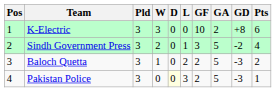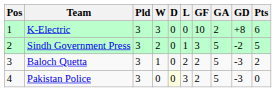 <table class="wikitable">
 <tr>
 <th>Pos</th>
 <th>Team</th>
 <th>Pld</th>
 <th>W</th>
 <th>D</th>
 <th>L</th>
 <th>GF</th>
 <th>GA</th>
 <th>GD</th>
 <th>Pts</th>
 </tr>
 <tr style="background:#bfc">
 <td>1</td>
 <td><a href='#'>K-Electric</a></td>
 <td>3</td>
 <td>3</td>
 <td>0</td>
 <td>0</td>
 <td>10</td>
 <td>2</td>
 <td>+8</td>
 <td>6</td>
 </tr>
 <tr style="background:#bfc">
 <td>2</td>
 <td><a href='#'>Sindh Government Press</a></td>
 <td>3</td>
 <td>2</td>
 <td>0</td>
 <td>1</td>
 <td>3</td>
 <td>5</td>
 <td>-2</td>
-<td>4</td>
+<td>5</td>
 </tr>
 <tr>
 <td>3</td>
 <td><a href='#'>Baloch Quetta</a></td>
 <td>3</td>
 <td>1</td>
 <td>0</td>
 <td>2</td>
 <td>2</td>
 <td>5</td>
 <td>-3</td>
 <td>2</td>
 </tr>
 <tr>
 <td>4</td>
 <td><a href='#'>Pakistan Police</a></td>
 <td>3</td>
 <td>0</td>
 <td style="background: lightyellow;">0</td>
 <td>3</td>
 <td>2</td>
 <td>5</td>
 <td>-3</td>
-<td>1</td>
+<td>0</td>
 </tr>
 </table>
